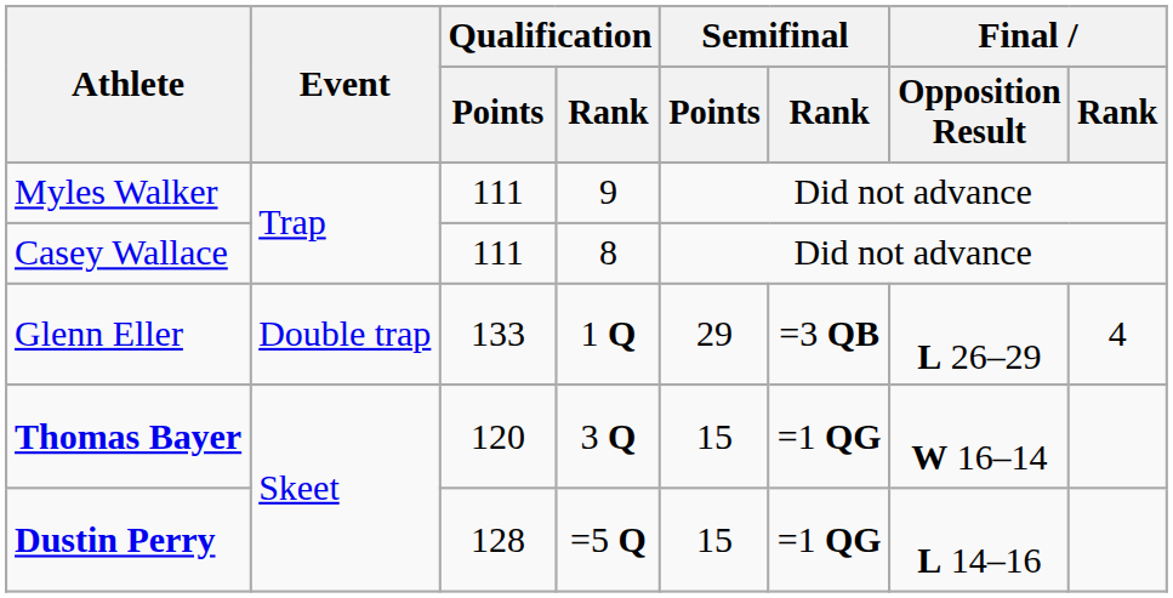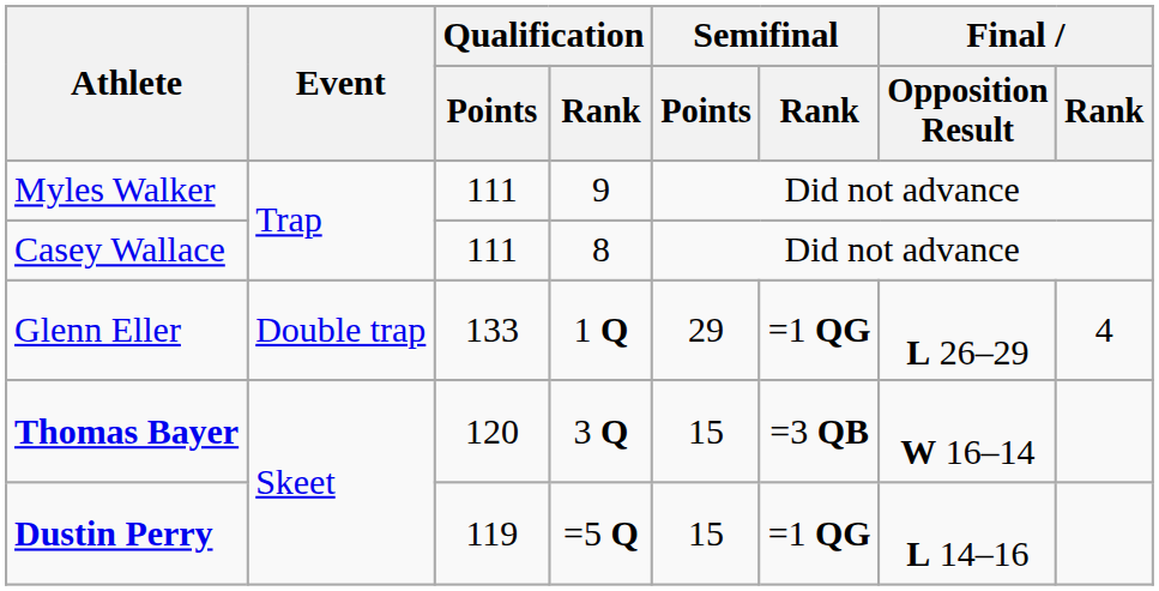 <table class="wikitable" style="font-size:90%;">
 <tr>
 <th rowspan=2>Athlete</th>
 <th rowspan=2>Event</th>
 <th colspan=2>Qualification</th>
 <th colspan=2>Semifinal</th>
 <th colspan=2>Final / </th>
 </tr>
 <tr style="font-size:95%">
 <th>Points</th>
 <th>Rank</th>
 <th>Points</th>
 <th>Rank</th>
 <th>Opposition<br>Result</th>
 <th>Rank</th>
 </tr>
 <tr align=center>
 <td align=left><a href='#'>Myles Walker</a></td>
 <td align=left rowspan=2><a href='#'>Trap</a></td>
 <td>111</td>
 <td>9</td>
 <td colspan=4>Did not advance</td>
 </tr>
 <tr align=center>
 <td align=left><a href='#'>Casey Wallace</a></td>
 <td>111</td>
 <td>8</td>
 <td colspan=4>Did not advance</td>
 </tr>
 <tr align=center>
 <td align=left><a href='#'>Glenn Eller</a></td>
 <td align=left><a href='#'>Double trap</a></td>
 <td>133</td>
 <td>1 <strong>Q</strong></td>
 <td>29</td>
-<td>=3 <strong>QB</strong></td>
+<td>=1 <strong>QG</strong></td>
 <td><br><strong>L</strong> 26–29</td>
 <td>4</td>
 </tr>
 <tr align=center>
 <td align=left><strong><a href='#'>Thomas Bayer</a></strong></td>
 <td align=left rowspan=2><a href='#'>Skeet</a></td>
 <td>120</td>
 <td>3 <strong>Q</strong></td>
 <td>15</td>
-<td>=1 <strong>QG</strong></td>
+<td>=3 <strong>QB</strong></td>
 <td><br><strong>W</strong> 16–14</td>
 <td></td>
 </tr>
 <tr align=center>
 <td align=left><strong><a href='#'>Dustin Perry</a></strong></td>
-<td>128</td>
+<td>119</td>
 <td>=5 <strong>Q</strong></td>
 <td>15</td>
 <td>=1 <strong>QG</strong></td>
 <td><br><strong>L</strong> 14–16</td>
 <td></td>
 </tr>
 </table>
